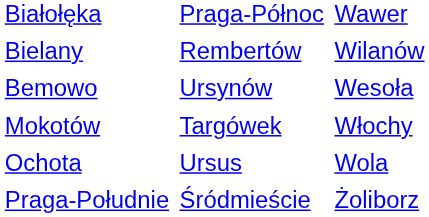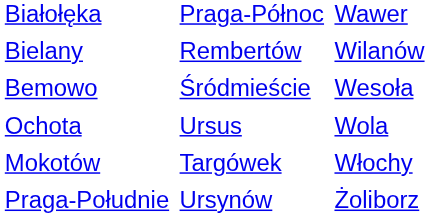 <table align="center" cellspacing="5" style="text-align: left">
 <tr>
 <td>           <a href='#'>Białołęka</a></td>
 <td>         <a href='#'>Praga-Północ</a></td>
 <td>         <a href='#'>Wawer</a></td>
 </tr>
 <tr>
 <td>       <a href='#'>Bielany</a></td>
 <td>     <a href='#'>Rembertów</a></td>
 <td>        <a href='#'>Wilanów</a></td>
 </tr>
 <tr>
 <td>                    <a href='#'>Bemowo</a></td>
-<td>          <a href='#'>Ursynów</a></td>
+<td>                     <a href='#'>Śródmieście</a></td>
 <td>        <a href='#'>Wesoła</a></td>
+</tr>
+<tr>
+<td>                     <a href='#'>Ochota</a></td>
+<td>                     <a href='#'>Ursus</a></td>
+<td>                     <a href='#'>Wola</a></td>
 </tr>
 <tr>
 <td>                      <a href='#'>Mokotów</a></td>
 <td>                  <a href='#'>Targówek</a></td>
 <td>           <a href='#'>Włochy</a></td>
 </tr>
 <tr>
-<td>                     <a href='#'>Ochota</a></td>
-<td>                     <a href='#'>Ursus</a></td>
-<td>                     <a href='#'>Wola</a></td>
-</tr>
-<tr>
 <td>         <a href='#'>Praga-Południe</a></td>
-<td>                     <a href='#'>Śródmieście</a></td>
+<td>          <a href='#'>Ursynów</a></td>
 <td>                     <a href='#'>Żoliborz</a></td>
 </tr>
 </table>
